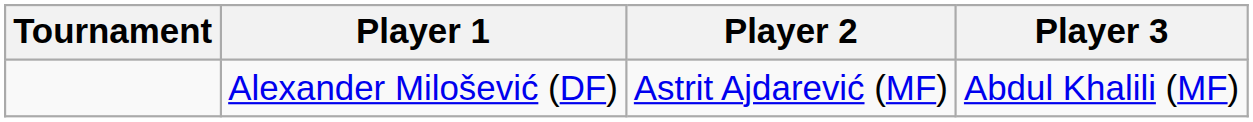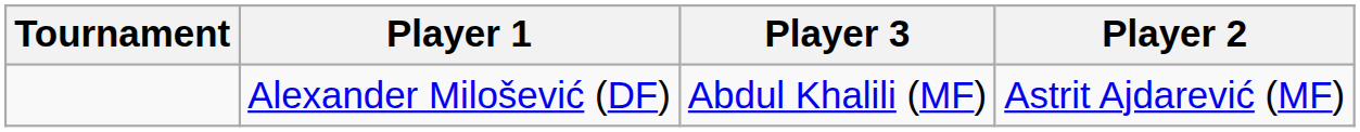 <table class="wikitable">
 <tr>
 <th>Tournament</th>
 <th>Player 1</th>
+<th>Player 3</th>
 <th>Player 2</th>
-<th>Player 3</th>
 </tr>
 <tr>
 <td></td>
 <td><a href='#'>Alexander Milošević</a> (<a href='#'>DF</a>)</td>
+<td><a href='#'>Abdul Khalili</a> (<a href='#'>MF</a>)</td>
 <td><a href='#'>Astrit Ajdarević</a> (<a href='#'>MF</a>)</td>
-<td><a href='#'>Abdul Khalili</a> (<a href='#'>MF</a>)</td>
 </tr>
 </table>
